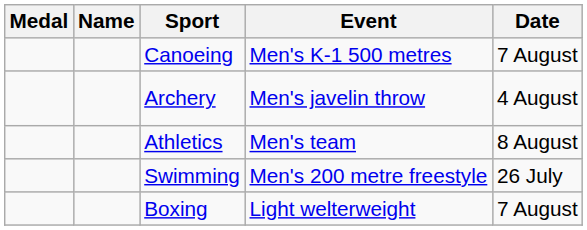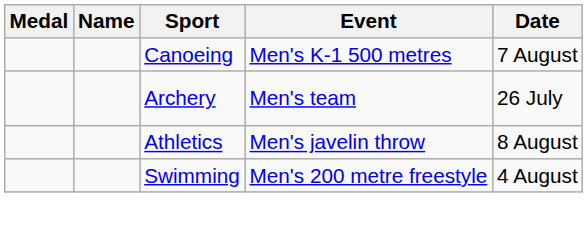 <table class="wikitable sortable" style="font-size:90%">
 <tr>
 <th>Medal</th>
 <th>Name</th>
 <th>Sport</th>
 <th>Event</th>
 <th>Date</th>
 </tr>
 <tr>
 <td></td>
 <td></td>
 <td><a href='#'>Canoeing</a></td>
 <td><a href='#'>Men's K-1 500 metres</a></td>
 <td>7 August</td>
 </tr>
 <tr>
 <td></td>
 <td><br><br></td>
 <td><a href='#'>Archery</a></td>
-<td><a href='#'>Men's javelin throw</a></td>
-<td>4 August</td>
+<td><a href='#'>Men's team</a></td>
+<td>26 July</td>
 </tr>
 <tr>
 <td></td>
 <td></td>
 <td><a href='#'>Athletics</a></td>
-<td><a href='#'>Men's team</a></td>
+<td><a href='#'>Men's javelin throw</a></td>
 <td>8 August</td>
 </tr>
 <tr>
 <td></td>
 <td></td>
 <td><a href='#'>Swimming</a></td>
 <td><a href='#'>Men's 200 metre freestyle</a></td>
-<td>26 July</td>
-</tr>
-<tr>
-<td></td>
-<td></td>
-<td><a href='#'>Boxing</a></td>
-<td><a href='#'>Light welterweight</a></td>
-<td>7 August</td>
+<td>4 August</td>
 </tr>
 </table>
